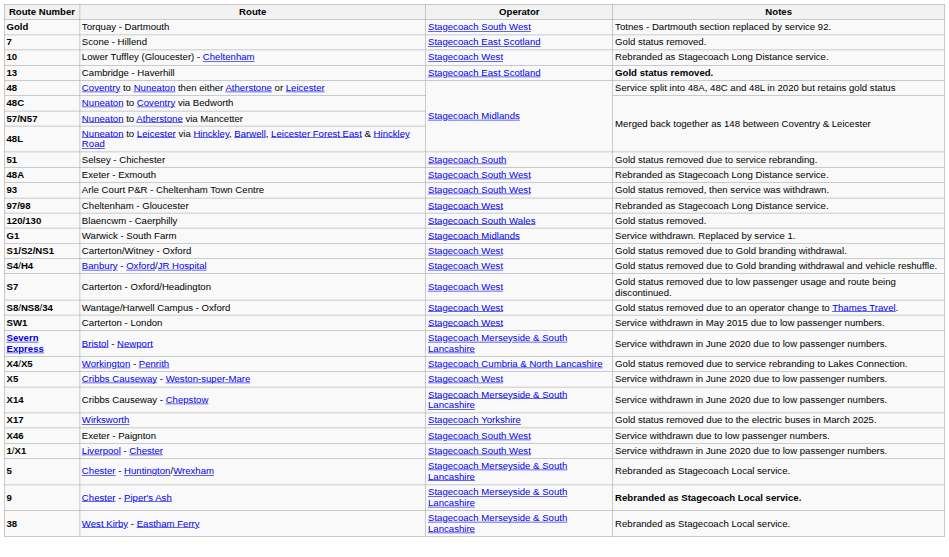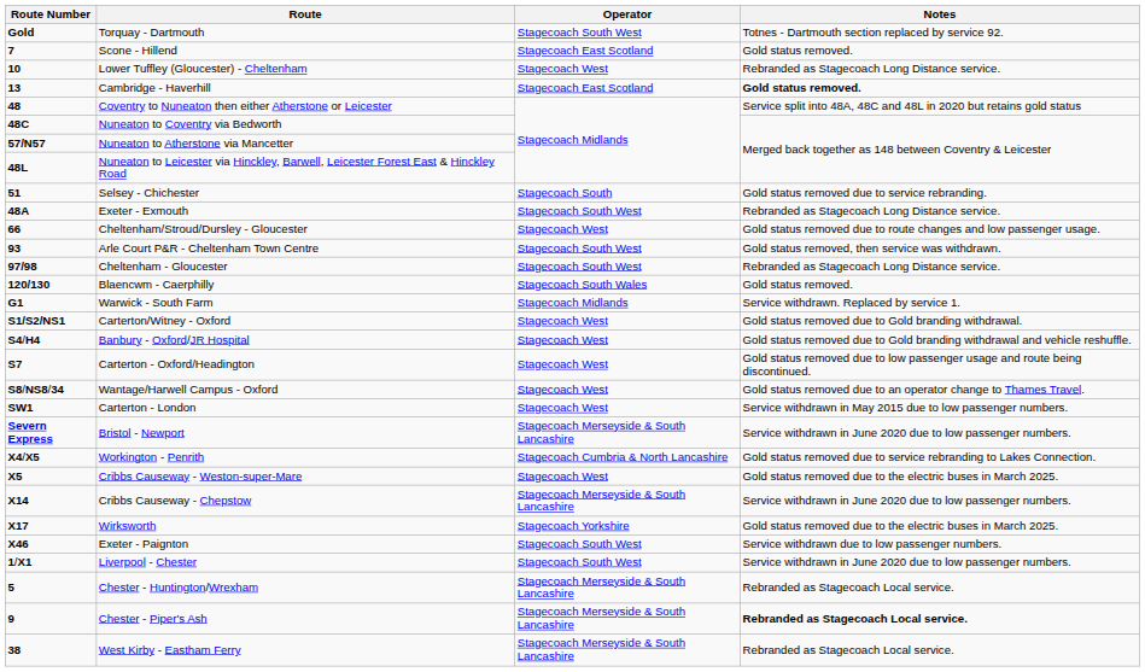 <table class="wikitable sortable">
 <tr>
 <th>Route Number</th>
 <th>Route</th>
 <th>Operator</th>
 <th>Notes</th>
 </tr>
 <tr>
 <td><strong>Gold</strong></td>
 <td>Torquay - Dartmouth</td>
 <td><a href='#'>Stagecoach South West</a></td>
 <td>Totnes - Dartmouth section replaced by service 92.</td>
 </tr>
 <tr>
 <td><strong>7</strong></td>
 <td>Scone - Hillend</td>
 <td><a href='#'>Stagecoach East Scotland</a></td>
 <td>Gold status removed.</td>
 </tr>
 <tr>
 <td><strong>10</strong></td>
 <td>Lower Tuffley (Gloucester) - <a href='#'>Cheltenham</a></td>
 <td><a href='#'>Stagecoach West</a></td>
 <td>Rebranded as Stagecoach Long Distance service.</td>
 </tr>
 <tr>
 <td><strong>13</strong></td>
 <td>Cambridge - Haverhill</td>
 <td><a href='#'>Stagecoach East Scotland</a></td>
 <td><strong>Gold status removed.</strong></td>
 </tr>
 <tr>
 <td><strong>48</strong></td>
 <td><a href='#'>Coventry</a> to <a href='#'>Nuneaton</a> then either <a href='#'>Atherstone</a> or <a href='#'>Leicester</a></td>
 <td rowspan=4><a href='#'>Stagecoach Midlands</a></td>
 <td>Service split into 48A, 48C and 48L in 2020 but retains gold status</td>
 </tr>
 <tr>
 <td><strong>48C</strong></td>
 <td><a href='#'>Nuneaton</a> to <a href='#'>Coventry</a> via Bedworth</td>
 <td rowspan=3>Merged back together as 148 between Coventry & Leicester</td>
 </tr>
 <tr>
 <td><strong>57/N57</strong></td>
 <td><a href='#'>Nuneaton</a> to <a href='#'>Atherstone</a> via Mancetter</td>
 </tr>
 <tr>
 <td><strong>48L</strong></td>
 <td><a href='#'>Nuneaton</a> to <a href='#'>Leicester</a> via <a href='#'>Hinckley</a>, <a href='#'>Barwell</a>, <a href='#'>Leicester Forest East</a> & <a href='#'>Hinckley Road</a></td>
 </tr>
 <tr>
 <td><strong>51</strong></td>
 <td>Selsey - Chichester</td>
 <td><a href='#'>Stagecoach South</a></td>
 <td>Gold status removed due to service rebranding.</td>
 </tr>
 <tr>
 <td><strong>48A</strong></td>
 <td>Exeter - Exmouth</td>
 <td><a href='#'>Stagecoach South West</a></td>
 <td>Rebranded as Stagecoach Long Distance service.</td>
 </tr>
 <tr>
+<td><strong>66</strong></td>
+<td>Cheltenham/Stroud/Dursley - Gloucester</td>
+<td><a href='#'>Stagecoach West</a></td>
+<td>Gold status removed due to route changes and low passenger usage.</td>
+</tr>
+<tr>
 <td><strong>93</strong></td>
 <td>Arle Court P&R - Cheltenham Town Centre</td>
 <td><a href='#'>Stagecoach South West</a></td>
 <td>Gold status removed, then service was withdrawn.</td>
 </tr>
 <tr>
 <td><strong>97/98</strong></td>
 <td>Cheltenham - Gloucester</td>
-<td><a href='#'>Stagecoach West</a></td>
+<td><a href='#'>Stagecoach South West</a></td>
 <td>Rebranded as Stagecoach Long Distance service.</td>
 </tr>
 <tr>
 <td><strong>120/130</strong></td>
 <td>Blaencwm - Caerphilly</td>
 <td><a href='#'>Stagecoach South Wales</a></td>
 <td>Gold status removed.</td>
 </tr>
 <tr>
 <td><strong>G1</strong></td>
 <td>Warwick - South Farm</td>
 <td><a href='#'>Stagecoach Midlands</a></td>
 <td>Service withdrawn. Replaced by service 1.</td>
 </tr>
 <tr>
 <td><strong>S1/S2/NS1</strong></td>
 <td>Carterton/Witney - Oxford</td>
 <td><a href='#'>Stagecoach West</a></td>
 <td>Gold status removed due to Gold branding withdrawal.</td>
 </tr>
 <tr>
 <td><strong>S4</strong>/<strong>H4</strong></td>
 <td><a href='#'>Banbury</a> - <a href='#'>Oxford</a>/<a href='#'>JR Hospital</a></td>
 <td><a href='#'>Stagecoach West</a></td>
 <td>Gold status removed due to Gold branding withdrawal and vehicle reshuffle.</td>
 </tr>
 <tr>
 <td><strong>S7</strong></td>
 <td>Carterton - Oxford/Headington</td>
 <td><a href='#'>Stagecoach West</a></td>
 <td>Gold status removed due to low passenger usage and route being discontinued.</td>
 </tr>
 <tr>
 <td><strong>S8</strong>/<strong>NS8</strong>/<strong>34</strong></td>
 <td>Wantage/Harwell Campus - Oxford</td>
 <td><a href='#'>Stagecoach West</a></td>
 <td>Gold status removed due to an operator change to <a href='#'>Thames Travel</a>.</td>
 </tr>
 <tr>
 <td><strong>SW1</strong></td>
 <td>Carterton - London</td>
 <td><a href='#'>Stagecoach West</a></td>
 <td>Service withdrawn in May 2015 due to low passenger numbers.</td>
 </tr>
 <tr>
 <td><strong><a href='#'>Severn Express</a></strong></td>
 <td><a href='#'>Bristol</a> - <a href='#'>Newport</a></td>
 <td><a href='#'>Stagecoach Merseyside & South Lancashire</a></td>
 <td>Service withdrawn in June 2020 due to low passenger numbers.</td>
 </tr>
 <tr>
 <td><strong>X4</strong>/<strong>X5</strong></td>
 <td><a href='#'>Workington</a> - <a href='#'>Penrith</a></td>
 <td><a href='#'>Stagecoach Cumbria & North Lancashire</a></td>
 <td>Gold status removed due to service rebranding to Lakes Connection. </td>
 </tr>
 <tr>
 <td><strong>X5</strong></td>
 <td><a href='#'>Cribbs Causeway</a> - <a href='#'>Weston-super-Mare</a></td>
 <td><a href='#'>Stagecoach West</a></td>
-<td>Service withdrawn in June 2020 due to low passenger numbers.</td>
+<td>Gold status removed due to the electric buses in March 2025. </td>
 </tr>
 <tr>
 <td><strong>X14</strong></td>
 <td>Cribbs Causeway - <a href='#'>Chepstow</a></td>
 <td><a href='#'>Stagecoach Merseyside & South Lancashire</a></td>
 <td>Service withdrawn in June 2020 due to low passenger numbers.</td>
 </tr>
 <tr>
 <td><strong>X17</strong></td>
 <td><a href='#'>Wirksworth</a></td>
 <td><a href='#'>Stagecoach Yorkshire</a></td>
 <td>Gold status removed due to the electric buses in March 2025. </td>
 </tr>
 <tr>
 <td><strong>X46</strong></td>
 <td>Exeter - Paignton</td>
 <td><a href='#'>Stagecoach South West</a></td>
 <td>Service withdrawn due to low passenger numbers.</td>
 </tr>
 <tr>
 <td><strong>1</strong>/<strong>X1</strong></td>
 <td><a href='#'>Liverpool</a> - <a href='#'>Chester</a></td>
 <td><a href='#'>Stagecoach South West</a></td>
 <td>Service withdrawn in June 2020 due to low passenger numbers.</td>
 </tr>
 <tr>
 <td><strong>5</strong></td>
 <td><a href='#'>Chester</a> - <a href='#'>Huntington</a>/<a href='#'>Wrexham</a></td>
 <td><a href='#'>Stagecoach Merseyside & South Lancashire</a></td>
 <td>Rebranded as Stagecoach Local service. </td>
 </tr>
 <tr>
 <td><strong>9</strong></td>
 <td><a href='#'>Chester</a> - <a href='#'>Piper's Ash</a></td>
 <td><a href='#'>Stagecoach Merseyside & South Lancashire</a></td>
 <td><strong>Rebranded as Stagecoach Local service. </strong></td>
 </tr>
 <tr>
 <td><strong>38</strong></td>
 <td><a href='#'>West Kirby</a> - <a href='#'>Eastham Ferry</a></td>
 <td><a href='#'>Stagecoach Merseyside & South Lancashire</a></td>
 <td>Rebranded as Stagecoach Local service. </td>
 </tr>
 </table>
